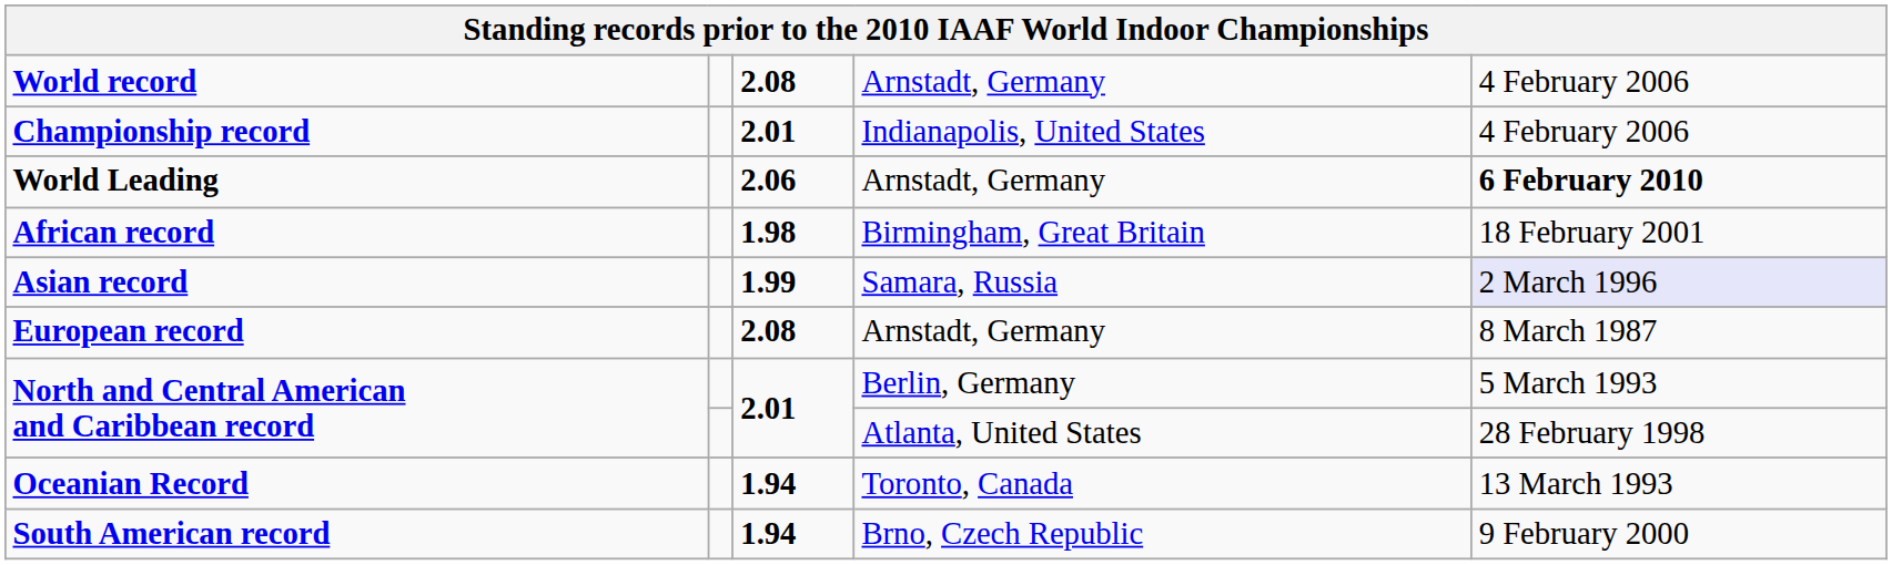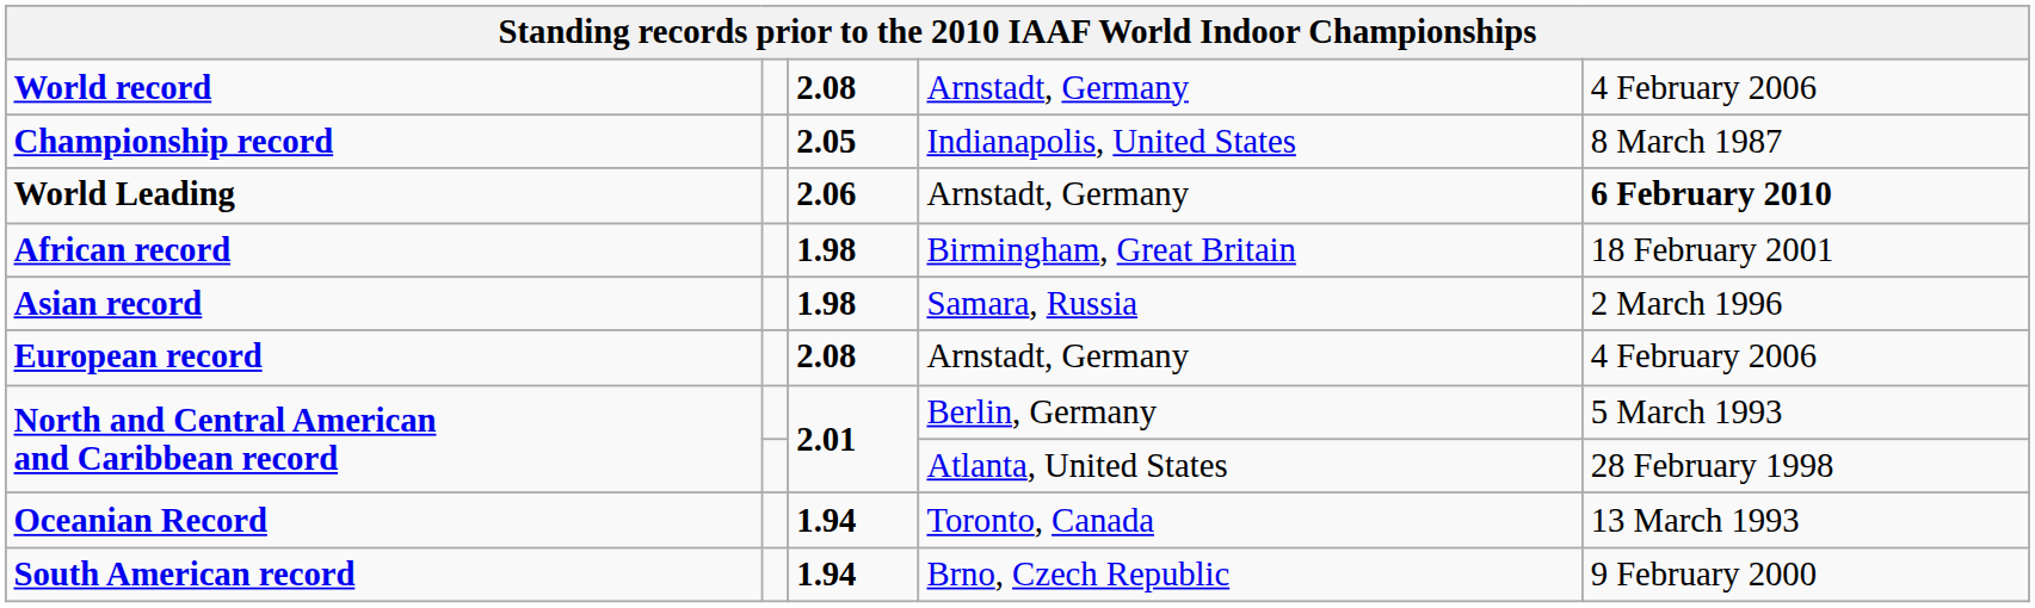 <table class="wikitable" width=75%>
 <tr>
 <th colspan="5">Standing records prior to the 2010 IAAF World Indoor Championships</th>
 </tr>
 <tr>
 <td><strong><a href='#'>World record</a></strong></td>
 <td></td>
 <td><strong>2.08</strong></td>
 <td><a href='#'>Arnstadt</a>, <a href='#'>Germany</a></td>
 <td>4 February 2006</td>
 </tr>
 <tr>
 <td><strong><a href='#'>Championship record</a></strong></td>
 <td></td>
-<td><strong>2.01</strong></td>
+<td><strong>2.05</strong></td>
 <td><a href='#'>Indianapolis</a>, <a href='#'>United States</a></td>
-<td>4 February 2006</td>
+<td>8 March 1987</td>
 </tr>
 <tr>
 <td><strong>World Leading</strong></td>
 <td></td>
 <td><strong>2.06</strong></td>
 <td>Arnstadt, Germany</td>
 <td><strong>6 February 2010</strong></td>
 </tr>
 <tr>
 <td><strong><a href='#'>African record</a></strong></td>
 <td></td>
 <td><strong>1.98</strong></td>
 <td><a href='#'>Birmingham</a>, <a href='#'>Great Britain</a></td>
 <td>18 February 2001</td>
 </tr>
 <tr>
 <td><strong><a href='#'>Asian record</a></strong></td>
 <td></td>
-<td><strong>1.99</strong></td>
+<td><strong>1.98</strong></td>
 <td><a href='#'>Samara</a>, <a href='#'>Russia</a></td>
-<td style="background: lavender;">2 March 1996</td>
+<td>2 March 1996</td>
 </tr>
 <tr>
 <td><strong><a href='#'>European record</a></strong></td>
 <td></td>
 <td><strong>2.08</strong></td>
 <td>Arnstadt, Germany</td>
-<td>8 March 1987</td>
+<td>4 February 2006</td>
 </tr>
 <tr>
 <td rowspan=2><strong><a href='#'>North and Central American <br>and Caribbean record</a></strong></td>
 <td></td>
 <td rowspan=2><strong>2.01</strong></td>
 <td><a href='#'>Berlin</a>, Germany</td>
 <td>5 March 1993</td>
 </tr>
 <tr>
 <td></td>
 <td><a href='#'>Atlanta</a>, United States</td>
 <td>28 February 1998</td>
 </tr>
 <tr>
 <td><strong><a href='#'>Oceanian Record</a></strong></td>
 <td></td>
 <td><strong>1.94</strong></td>
 <td><a href='#'>Toronto</a>, <a href='#'>Canada</a></td>
 <td>13 March 1993</td>
 </tr>
 <tr>
 <td><strong><a href='#'>South American record</a></strong></td>
 <td></td>
 <td><strong>1.94</strong></td>
 <td><a href='#'>Brno</a>, <a href='#'>Czech Republic</a></td>
 <td>9 February 2000</td>
 </tr>
 </table>
